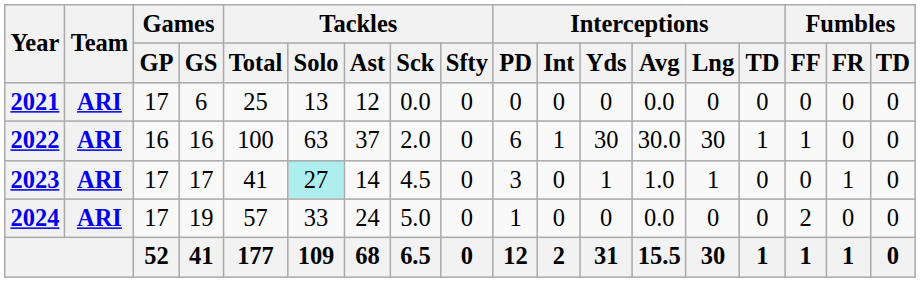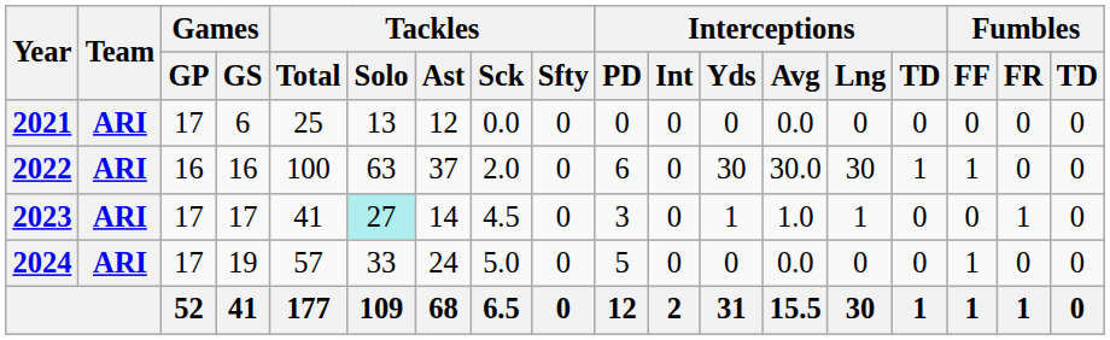 <table class="wikitable" style="text-align:center;">
 <tr>
 <th rowspan="2">Year</th>
 <th rowspan="2">Team</th>
 <th colspan="2">Games</th>
 <th colspan="5">Tackles</th>
 <th colspan="6">Interceptions</th>
 <th colspan="3">Fumbles</th>
 </tr>
 <tr>
 <th>GP</th>
 <th>GS</th>
 <th>Total</th>
 <th>Solo</th>
 <th>Ast</th>
 <th>Sck</th>
 <th>Sfty</th>
 <th>PD</th>
 <th>Int</th>
 <th>Yds</th>
 <th>Avg</th>
 <th>Lng</th>
 <th>TD</th>
 <th>FF</th>
 <th>FR</th>
 <th>TD</th>
 </tr>
 <tr>
 <th><a href='#'>2021</a></th>
 <th><a href='#'>ARI</a></th>
 <td>17</td>
 <td>6</td>
 <td>25</td>
 <td>13</td>
 <td>12</td>
 <td>0.0</td>
 <td>0</td>
 <td>0</td>
 <td>0</td>
 <td>0</td>
 <td>0.0</td>
 <td>0</td>
 <td>0</td>
 <td>0</td>
 <td>0</td>
 <td>0</td>
 </tr>
 <tr>
 <th><a href='#'>2022</a></th>
 <th><a href='#'>ARI</a></th>
 <td>16</td>
 <td>16</td>
 <td>100</td>
 <td>63</td>
 <td>37</td>
 <td>2.0</td>
 <td>0</td>
 <td>6</td>
-<td>1</td>
+<td>0</td>
 <td>30</td>
 <td>30.0</td>
 <td>30</td>
 <td>1</td>
 <td>1</td>
 <td>0</td>
 <td>0</td>
 </tr>
 <tr>
 <th><a href='#'>2023</a></th>
 <th><a href='#'>ARI</a></th>
 <td>17</td>
 <td>17</td>
 <td>41</td>
 <td style="background: paleturquoise;">27</td>
 <td>14</td>
 <td>4.5</td>
 <td>0</td>
 <td>3</td>
 <td>0</td>
 <td>1</td>
 <td>1.0</td>
 <td>1</td>
 <td>0</td>
 <td>0</td>
 <td>1</td>
 <td>0</td>
 </tr>
 <tr>
 <th><a href='#'>2024</a></th>
 <th><a href='#'>ARI</a></th>
 <td>17</td>
 <td>19</td>
 <td>57</td>
 <td>33</td>
 <td>24</td>
 <td>5.0</td>
 <td>0</td>
-<td>1</td>
+<td>5</td>
 <td>0</td>
 <td>0</td>
 <td>0.0</td>
 <td>0</td>
 <td>0</td>
-<td>2</td>
+<td>1</td>
 <td>0</td>
 <td>0</td>
 </tr>
 <tr>
 <th colspan="2"></th>
 <th>52</th>
 <th>41</th>
 <th>177</th>
 <th>109</th>
 <th>68</th>
 <th>6.5</th>
 <th>0</th>
 <th>12</th>
 <th>2</th>
 <th>31</th>
 <th>15.5</th>
 <th>30</th>
 <th>1</th>
 <th>1</th>
 <th>1</th>
 <th>0</th>
 </tr>
 </table>
